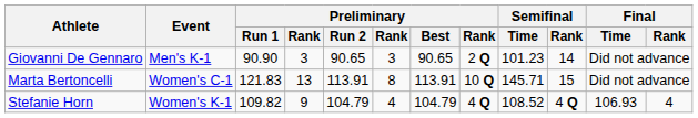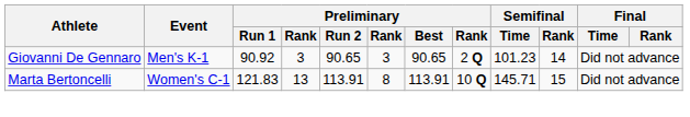 <table class="wikitable" style="font-size:90%">
 <tr>
 <th rowspan=2>Athlete</th>
 <th rowspan=2>Event</th>
 <th colspan=6>Preliminary</th>
 <th colspan=2>Semifinal</th>
 <th colspan=2>Final</th>
 </tr>
 <tr style="font-size:95%">
 <th>Run 1</th>
 <th>Rank</th>
 <th>Run 2</th>
 <th>Rank</th>
 <th>Best</th>
 <th>Rank</th>
 <th>Time</th>
 <th>Rank</th>
 <th>Time</th>
 <th>Rank</th>
 </tr>
 <tr align=center>
 <td align=left><a href='#'>Giovanni De Gennaro</a></td>
 <td align=left><a href='#'>Men's K-1</a></td>
-<td>90.90</td>
+<td>90.92</td>
 <td>3</td>
 <td>90.65</td>
 <td>3</td>
 <td>90.65</td>
 <td>2 <strong>Q</strong></td>
 <td>101.23</td>
 <td>14</td>
 <td colspan="2">Did not advance</td>
 </tr>
 <tr align=center>
 <td align=left><a href='#'>Marta Bertoncelli</a></td>
 <td align=left><a href='#'>Women's C-1</a></td>
 <td>121.83</td>
 <td>13</td>
 <td>113.91</td>
 <td>8</td>
 <td>113.91</td>
 <td>10 <strong>Q</strong></td>
 <td>145.71</td>
 <td>15</td>
 <td colspan=2>Did not advance</td>
 </tr>
-<tr align=center>
-<td align=left><a href='#'>Stefanie Horn</a></td>
-<td align=left><a href='#'>Women's K-1</a></td>
-<td>109.82</td>
-<td>9</td>
-<td>104.79</td>
-<td>4</td>
-<td>104.79</td>
-<td>4 <strong>Q</strong></td>
-<td>108.52</td>
-<td>4 <strong>Q</strong></td>
-<td>106.93</td>
-<td>4</td>
-</tr>
 </table>
